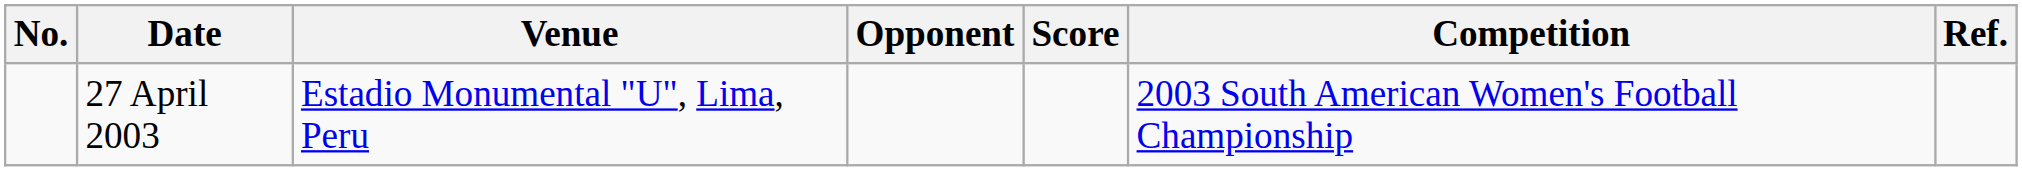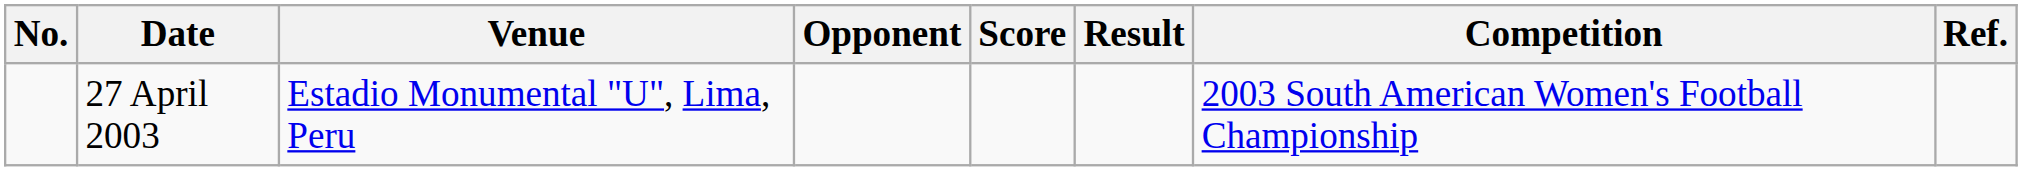 <table class="wikitable">
 <tr>
 <th>No.</th>
 <th>Date</th>
 <th>Venue</th>
 <th>Opponent</th>
 <th>Score</th>
+<th>Result</th>
 <th>Competition</th>
 <th>Ref.</th>
 </tr>
 <tr>
 <td></td>
 <td>27 April 2003</td>
 <td><a href='#'>Estadio Monumental "U"</a>, <a href='#'>Lima</a>, <a href='#'>Peru</a></td>
 <td></td>
 <td></td>
+<td></td>
 <td><a href='#'>2003 South American Women's Football Championship</a></td>
 <td></td>
 </tr>
 </table>
